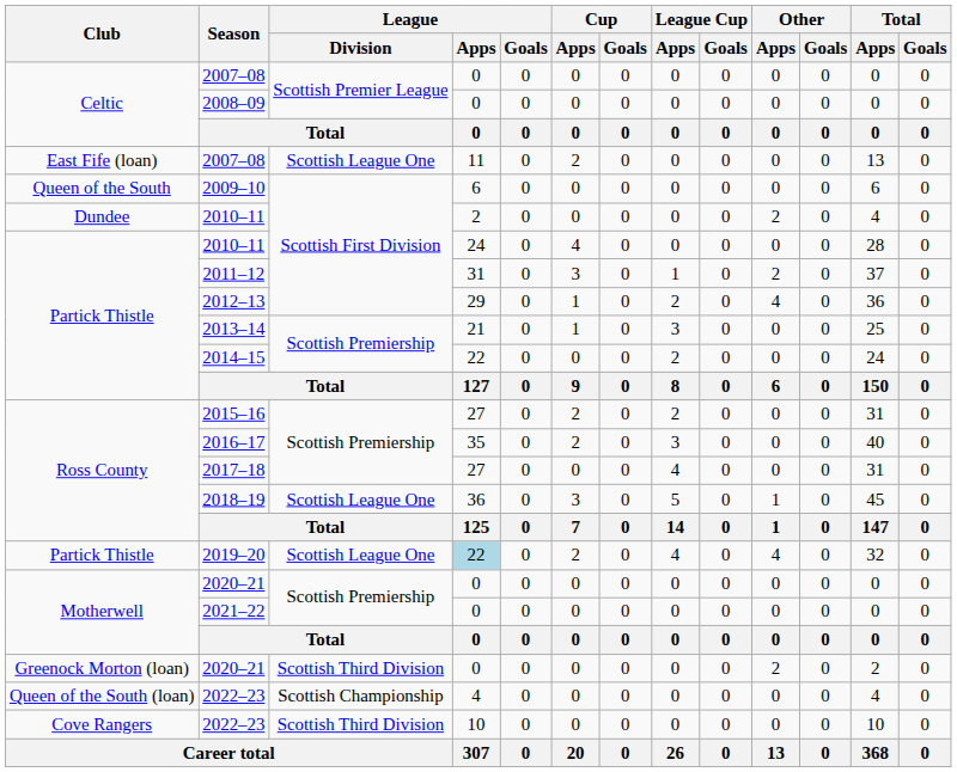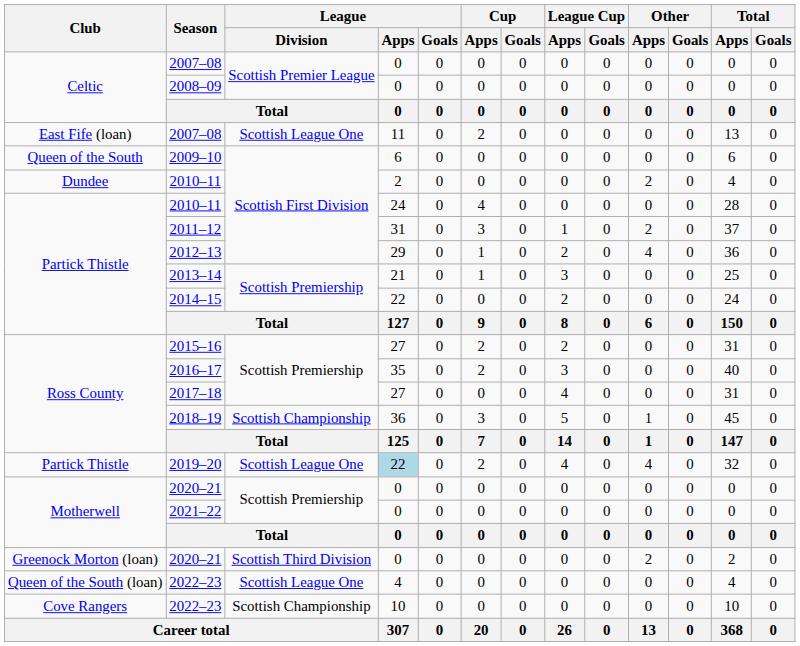 <table class="wikitable" style="text-align: center">
 <tr>
 <th rowspan="2">Club</th>
 <th rowspan="2">Season</th>
 <th colspan="3">League</th>
 <th colspan="2">Cup</th>
 <th colspan="2">League Cup</th>
 <th colspan="2">Other</th>
 <th colspan="2">Total</th>
 </tr>
 <tr>
 <th>Division</th>
 <th>Apps</th>
 <th>Goals</th>
 <th>Apps</th>
 <th>Goals</th>
 <th>Apps</th>
 <th>Goals</th>
 <th>Apps</th>
 <th>Goals</th>
 <th>Apps</th>
 <th>Goals</th>
 </tr>
 <tr>
 <td rowspan="3"><a href='#'>Celtic</a></td>
 <td><a href='#'>2007–08</a></td>
 <td rowspan="2"><a href='#'>Scottish Premier League</a></td>
 <td>0</td>
 <td>0</td>
 <td>0</td>
 <td>0</td>
 <td>0</td>
 <td>0</td>
 <td>0</td>
 <td>0</td>
 <td>0</td>
 <td>0</td>
 </tr>
 <tr>
 <td><a href='#'>2008–09</a></td>
 <td>0</td>
 <td>0</td>
 <td>0</td>
 <td>0</td>
 <td>0</td>
 <td>0</td>
 <td>0</td>
 <td>0</td>
 <td>0</td>
 <td>0</td>
 </tr>
 <tr>
 <th colspan="2">Total</th>
 <th>0</th>
 <th>0</th>
 <th>0</th>
 <th>0</th>
 <th>0</th>
 <th>0</th>
 <th>0</th>
 <th>0</th>
 <th>0</th>
 <th>0</th>
 </tr>
 <tr>
 <td><a href='#'>East Fife</a> (loan)</td>
 <td><a href='#'>2007–08</a></td>
 <td><a href='#'>Scottish League One</a></td>
 <td>11</td>
 <td>0</td>
 <td>2</td>
 <td>0</td>
 <td>0</td>
 <td>0</td>
 <td>0</td>
 <td>0</td>
 <td>13</td>
 <td>0</td>
 </tr>
 <tr>
 <td><a href='#'>Queen of the South</a></td>
 <td><a href='#'>2009–10</a></td>
 <td rowspan="5"><a href='#'>Scottish First Division</a></td>
 <td>6</td>
 <td>0</td>
 <td>0</td>
 <td>0</td>
 <td>0</td>
 <td>0</td>
 <td>0</td>
 <td>0</td>
 <td>6</td>
 <td>0</td>
 </tr>
 <tr>
 <td><a href='#'>Dundee</a></td>
 <td><a href='#'>2010–11</a></td>
 <td>2</td>
 <td>0</td>
 <td>0</td>
 <td>0</td>
 <td>0</td>
 <td>0</td>
 <td>2</td>
 <td>0</td>
 <td>4</td>
 <td>0</td>
 </tr>
 <tr>
 <td rowspan="6"><a href='#'>Partick Thistle</a></td>
 <td><a href='#'>2010–11</a></td>
 <td>24</td>
 <td>0</td>
 <td>4</td>
 <td>0</td>
 <td>0</td>
 <td>0</td>
 <td>0</td>
 <td>0</td>
 <td>28</td>
 <td>0</td>
 </tr>
 <tr>
 <td><a href='#'>2011–12</a></td>
 <td>31</td>
 <td>0</td>
 <td>3</td>
 <td>0</td>
 <td>1</td>
 <td>0</td>
 <td>2</td>
 <td>0</td>
 <td>37</td>
 <td>0</td>
 </tr>
 <tr>
 <td><a href='#'>2012–13</a></td>
 <td>29</td>
 <td>0</td>
 <td>1</td>
 <td>0</td>
 <td>2</td>
 <td>0</td>
 <td>4</td>
 <td>0</td>
 <td>36</td>
 <td>0</td>
 </tr>
 <tr>
 <td><a href='#'>2013–14</a></td>
 <td rowspan="2"><a href='#'>Scottish Premiership</a></td>
 <td>21</td>
 <td>0</td>
 <td>1</td>
 <td>0</td>
 <td>3</td>
 <td>0</td>
 <td>0</td>
 <td>0</td>
 <td>25</td>
 <td>0</td>
 </tr>
 <tr>
 <td><a href='#'>2014–15</a></td>
 <td>22</td>
 <td>0</td>
 <td>0</td>
 <td>0</td>
 <td>2</td>
 <td>0</td>
 <td>0</td>
 <td>0</td>
 <td>24</td>
 <td>0</td>
 </tr>
 <tr>
 <th colspan="2">Total</th>
 <th>127</th>
 <th>0</th>
 <th>9</th>
 <th>0</th>
 <th>8</th>
 <th>0</th>
 <th>6</th>
 <th>0</th>
 <th>150</th>
 <th>0</th>
 </tr>
 <tr>
 <td rowspan="5"><a href='#'>Ross County</a></td>
 <td><a href='#'>2015–16</a></td>
 <td rowspan="3">Scottish Premiership</td>
 <td>27</td>
 <td>0</td>
 <td>2</td>
 <td>0</td>
 <td>2</td>
 <td>0</td>
 <td>0</td>
 <td>0</td>
 <td>31</td>
 <td>0</td>
 </tr>
 <tr>
 <td><a href='#'>2016–17</a></td>
 <td>35</td>
 <td>0</td>
 <td>2</td>
 <td>0</td>
 <td>3</td>
 <td>0</td>
 <td>0</td>
 <td>0</td>
 <td>40</td>
 <td>0</td>
 </tr>
 <tr>
 <td><a href='#'>2017–18</a></td>
 <td>27</td>
 <td>0</td>
 <td>0</td>
 <td>0</td>
 <td>4</td>
 <td>0</td>
 <td>0</td>
 <td>0</td>
 <td>31</td>
 <td>0</td>
 </tr>
 <tr>
 <td><a href='#'>2018–19</a></td>
-<td><a href='#'>Scottish League One</a></td>
+<td><a href='#'>Scottish Championship</a></td>
 <td>36</td>
 <td>0</td>
 <td>3</td>
 <td>0</td>
 <td>5</td>
 <td>0</td>
 <td>1</td>
 <td>0</td>
 <td>45</td>
 <td>0</td>
 </tr>
 <tr>
 <th colspan="2">Total</th>
 <th>125</th>
 <th>0</th>
 <th>7</th>
 <th>0</th>
 <th>14</th>
 <th>0</th>
 <th>1</th>
 <th>0</th>
 <th>147</th>
 <th>0</th>
 </tr>
 <tr>
 <td><a href='#'>Partick Thistle</a></td>
 <td><a href='#'>2019–20</a></td>
 <td><a href='#'>Scottish League One</a></td>
 <td style="background: lightblue;">22</td>
 <td>0</td>
 <td>2</td>
 <td>0</td>
 <td>4</td>
 <td>0</td>
 <td>4</td>
 <td>0</td>
 <td>32</td>
 <td>0</td>
 </tr>
 <tr>
 <td rowspan=3><a href='#'>Motherwell</a></td>
 <td><a href='#'>2020–21</a></td>
 <td rowspan=2>Scottish Premiership</td>
 <td>0</td>
 <td>0</td>
 <td>0</td>
 <td>0</td>
 <td>0</td>
 <td>0</td>
 <td>0</td>
 <td>0</td>
 <td>0</td>
 <td>0</td>
 </tr>
 <tr>
 <td><a href='#'>2021–22</a></td>
 <td>0</td>
 <td>0</td>
 <td>0</td>
 <td>0</td>
 <td>0</td>
 <td>0</td>
 <td>0</td>
 <td>0</td>
 <td>0</td>
 <td>0</td>
 </tr>
 <tr>
 <th colspan=2>Total</th>
 <th>0</th>
 <th>0</th>
 <th>0</th>
 <th>0</th>
 <th>0</th>
 <th>0</th>
 <th>0</th>
 <th>0</th>
 <th>0</th>
 <th>0</th>
 </tr>
 <tr>
 <td><a href='#'>Greenock Morton</a> (loan)</td>
 <td><a href='#'>2020–21</a></td>
 <td><a href='#'>Scottish Third Division</a></td>
 <td>0</td>
 <td>0</td>
 <td>0</td>
 <td>0</td>
 <td>0</td>
 <td>0</td>
 <td>2</td>
 <td>0</td>
 <td>2</td>
 <td>0</td>
 </tr>
 <tr>
 <td><a href='#'>Queen of the South</a> (loan)</td>
 <td><a href='#'>2022–23</a></td>
-<td>Scottish Championship</td>
+<td><a href='#'>Scottish League One</a></td>
 <td>4</td>
 <td>0</td>
 <td>0</td>
 <td>0</td>
 <td>0</td>
 <td>0</td>
 <td>0</td>
 <td>0</td>
 <td>4</td>
 <td>0</td>
 </tr>
 <tr>
 <td><a href='#'>Cove Rangers</a></td>
 <td><a href='#'>2022–23</a></td>
-<td><a href='#'>Scottish Third Division</a></td>
+<td>Scottish Championship</td>
 <td>10</td>
 <td>0</td>
 <td>0</td>
 <td>0</td>
 <td>0</td>
 <td>0</td>
 <td>0</td>
 <td>0</td>
 <td>10</td>
 <td>0</td>
 </tr>
 <tr>
 <th colspan="3">Career total</th>
 <th>307</th>
 <th>0</th>
 <th>20</th>
 <th>0</th>
 <th>26</th>
 <th>0</th>
 <th>13</th>
 <th>0</th>
 <th>368</th>
 <th>0</th>
 </tr>
 </table>
